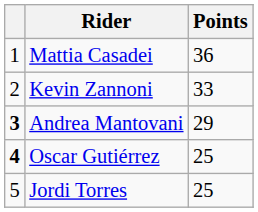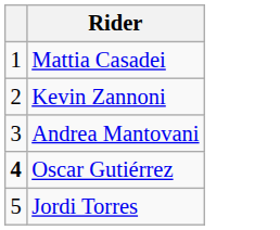 <table class="wikitable" style="font-size: 95%;">
 <tr>
 <th></th>
 <th>Rider</th>
-<th>Points</th>
 </tr>
 <tr>
 <td align=center>1</td>
 <td> <a href='#'>Mattia Casadei</a></td>
-<td align=left>36</td>
 </tr>
 <tr>
 <td align=center>2</td>
 <td> <a href='#'>Kevin Zannoni</a></td>
-<td align=left>33</td>
 </tr>
 <tr>
-<td align=center><strong>3</strong></td>
+<td align=center>3</td>
 <td> <a href='#'>Andrea Mantovani</a></td>
-<td align=left>29</td>
 </tr>
 <tr>
 <td align=center><strong>4</strong></td>
 <td> <a href='#'>Oscar Gutiérrez</a></td>
-<td align=left>25</td>
 </tr>
 <tr>
 <td align=center>5</td>
 <td> <a href='#'>Jordi Torres</a></td>
-<td align=left>25</td>
 </tr>
 </table>
